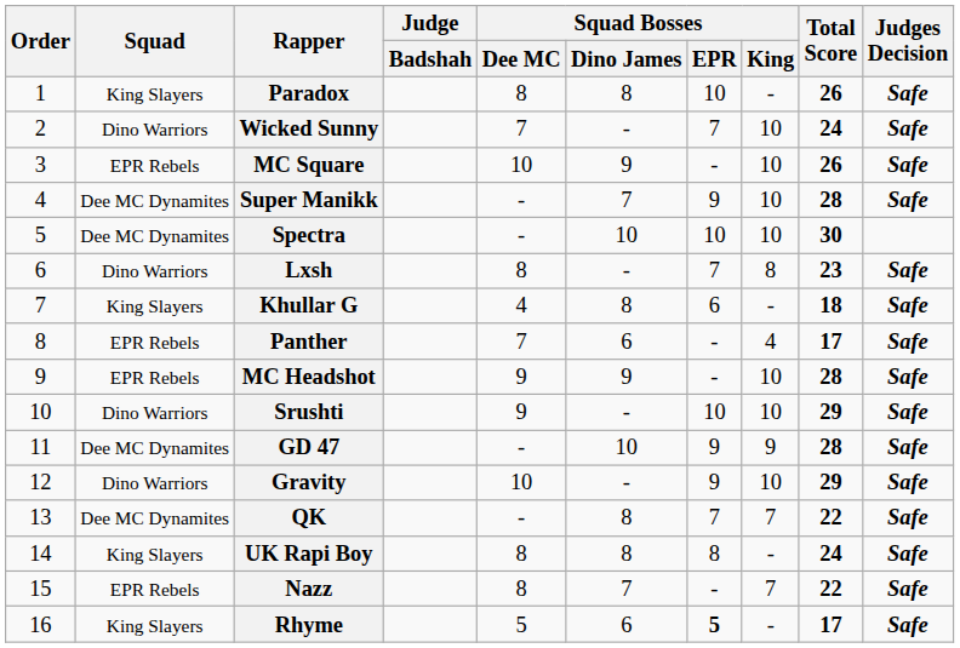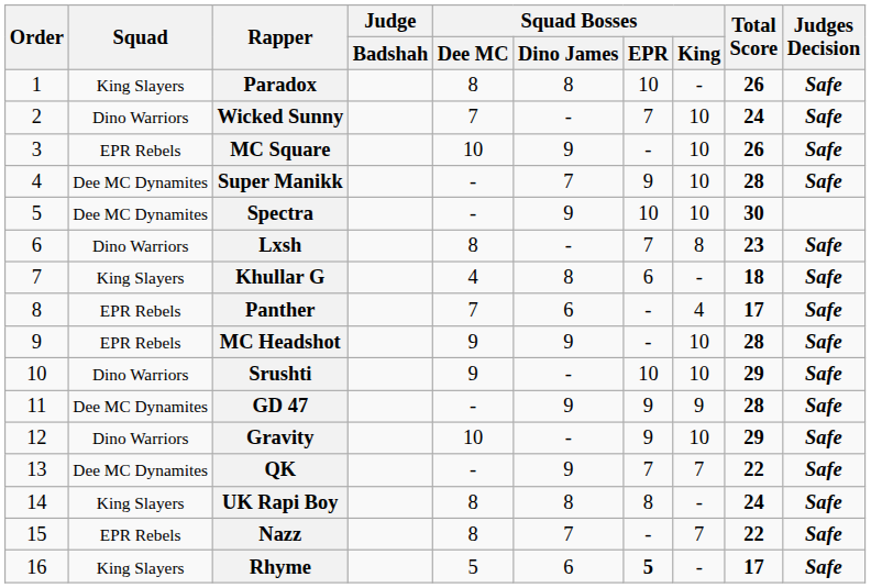 <table class="wikitable sortable" style="text-align:center">
 <tr>
 <th rowspan="2">Order</th>
 <th rowspan="2">Squad</th>
 <th rowspan="2">Rapper</th>
 <th>Judge</th>
 <th colspan="4">Squad Bosses</th>
 <th rowspan="2">Total<br>Score</th>
 <th rowspan="2">Judges<br>Decision</th>
 </tr>
 <tr>
 <th>Badshah</th>
 <th>Dee MC</th>
 <th>Dino James</th>
 <th>EPR</th>
 <th>King</th>
 </tr>
 <tr>
 <td>1</td>
 <td><small>King Slayers</small></td>
 <th>Paradox</th>
 <td></td>
 <td>8</td>
 <td>8</td>
 <td>10</td>
 <td>-</td>
 <td><strong>26</strong></td>
 <td><strong><em>Safe</em></strong></td>
 </tr>
 <tr>
 <td>2</td>
 <td><small>Dino Warriors</small></td>
 <th>Wicked Sunny</th>
 <td></td>
 <td>7</td>
 <td>-</td>
 <td>7</td>
 <td>10</td>
 <td><strong>24</strong></td>
 <td><strong><em>Safe</em></strong></td>
 </tr>
 <tr>
 <td>3</td>
 <td><small>EPR Rebels</small></td>
 <th>MC Square</th>
 <td></td>
 <td>10</td>
 <td>9</td>
 <td>-</td>
 <td>10</td>
 <td><strong>26</strong></td>
 <td><strong><em>Safe</em></strong></td>
 </tr>
 <tr>
 <td>4</td>
 <td><small>Dee MC Dynamites</small></td>
 <th>Super Manikk</th>
 <td></td>
 <td>-</td>
 <td>7</td>
 <td>9</td>
 <td>10</td>
 <td><strong>28</strong></td>
 <td><strong><em>Safe</em></strong></td>
 </tr>
 <tr>
 <td>5</td>
 <td><small>Dee MC Dynamites</small></td>
 <th>Spectra</th>
 <td></td>
 <td>-</td>
-<td>10</td>
+<td>9</td>
 <td>10</td>
 <td>10</td>
 <td><strong>30</strong></td>
 <td><strong></strong></td>
 </tr>
 <tr>
 <td>6</td>
 <td><small>Dino Warriors</small></td>
 <th>Lxsh</th>
 <td></td>
 <td>8</td>
 <td>-</td>
 <td>7</td>
 <td>8</td>
 <td><strong>23</strong></td>
 <td><strong><em>Safe</em></strong></td>
 </tr>
 <tr>
 <td>7</td>
 <td><small>King Slayers</small></td>
 <th>Khullar G</th>
 <td></td>
 <td>4</td>
 <td>8</td>
 <td>6</td>
 <td>-</td>
 <td><strong>18</strong></td>
 <td><strong><em>Safe</em></strong></td>
 </tr>
 <tr>
 <td>8</td>
 <td><small>EPR Rebels</small></td>
 <th>Panther</th>
 <td></td>
 <td>7</td>
 <td>6</td>
 <td>-</td>
 <td>4</td>
 <td><strong>17</strong></td>
 <td><strong><em>Safe</em></strong></td>
 </tr>
 <tr>
 <td>9</td>
 <td><small>EPR Rebels</small></td>
 <th>MC Headshot</th>
 <td></td>
 <td>9</td>
 <td>9</td>
 <td>-</td>
 <td>10</td>
 <td><strong>28</strong></td>
 <td><strong><em>Safe</em></strong></td>
 </tr>
 <tr>
 <td>10</td>
 <td><small>Dino Warriors</small></td>
 <th>Srushti</th>
 <td></td>
 <td>9</td>
 <td>-</td>
 <td>10</td>
 <td>10</td>
 <td><strong>29</strong></td>
 <td><strong><em>Safe</em></strong></td>
 </tr>
 <tr>
 <td>11</td>
 <td><small>Dee MC Dynamites</small></td>
 <th>GD 47</th>
 <td></td>
 <td>-</td>
-<td>10</td>
+<td>9</td>
 <td>9</td>
 <td>9</td>
 <td><strong>28</strong></td>
 <td><strong><em>Safe</em></strong></td>
 </tr>
 <tr>
 <td>12</td>
 <td><small>Dino Warriors</small></td>
 <th>Gravity</th>
 <td></td>
 <td>10</td>
 <td>-</td>
 <td>9</td>
 <td>10</td>
 <td><strong>29</strong></td>
 <td><strong><em>Safe</em></strong></td>
 </tr>
 <tr>
 <td>13</td>
 <td><small>Dee MC Dynamites</small></td>
 <th>QK</th>
 <td></td>
 <td>-</td>
-<td>8</td>
+<td>9</td>
 <td>7</td>
 <td>7</td>
 <td><strong>22</strong></td>
 <td><strong><em>Safe</em></strong></td>
 </tr>
 <tr>
 <td>14</td>
 <td><small>King Slayers</small></td>
 <th>UK Rapi Boy</th>
 <td></td>
 <td>8</td>
 <td>8</td>
 <td>8</td>
 <td>-</td>
 <td><strong>24</strong></td>
 <td><strong><em>Safe</em></strong></td>
 </tr>
 <tr>
 <td>15</td>
 <td><small>EPR Rebels</small></td>
 <th>Nazz</th>
 <td></td>
 <td>8</td>
 <td>7</td>
 <td>-</td>
 <td>7</td>
 <td><strong>22</strong></td>
 <td><strong><em>Safe</em></strong></td>
 </tr>
 <tr>
 <td>16</td>
 <td><small>King Slayers</small></td>
 <th>Rhyme</th>
 <td></td>
 <td>5</td>
 <td>6</td>
 <td><strong>5</strong></td>
 <td>-</td>
 <td><strong>17</strong></td>
 <td><strong><em>Safe</em></strong></td>
 </tr>
 </table>
